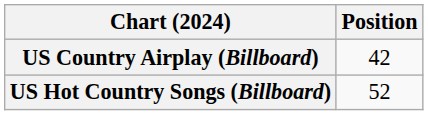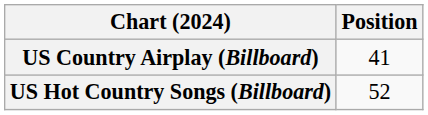 <table class="wikitable sortable plainrowheaders" style="text-align:center">
 <tr>
 <th scope="col">Chart (2024)</th>
 <th scope="col">Position</th>
 </tr>
 <tr>
 <th scope="row">US Country Airplay (<em>Billboard</em>)</th>
-<td>42</td>
+<td>41</td>
 </tr>
 <tr>
 <th scope="row">US Hot Country Songs (<em>Billboard</em>)</th>
 <td>52</td>
 </tr>
 </table>
